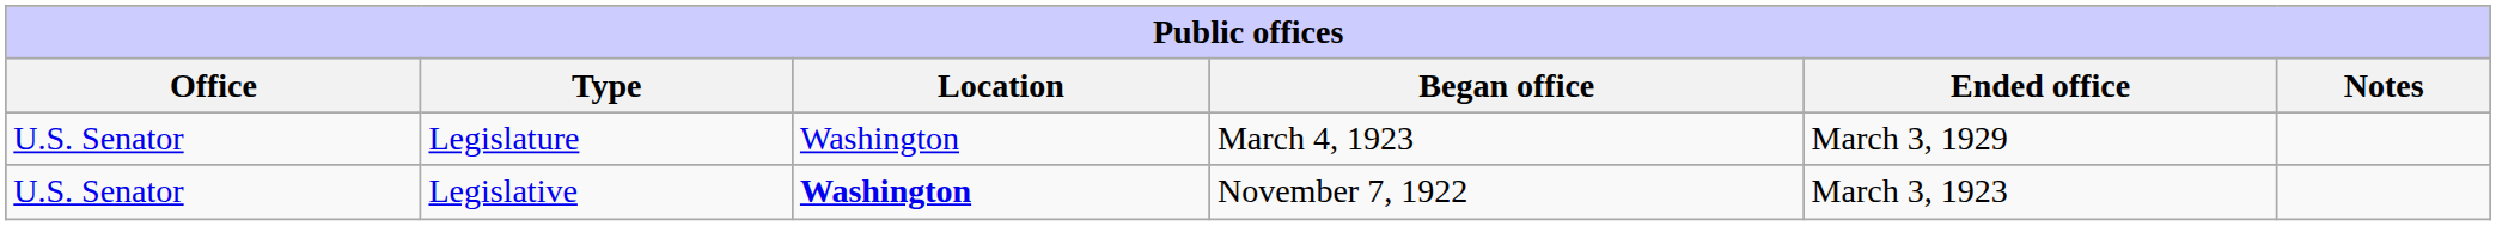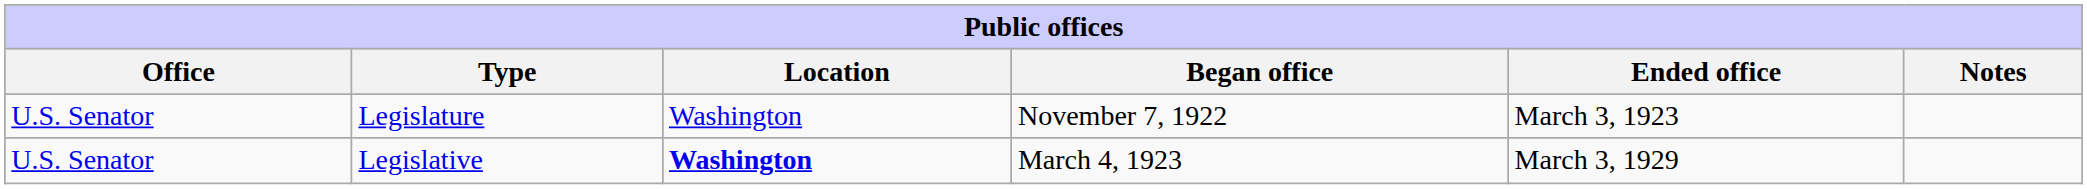 <table class=wikitable style="width: 94%" style="text-align: center;" align="center">
 <tr bgcolor=#cccccc>
 <th colspan=7 style="background: #ccccff;">Public offices</th>
 </tr>
 <tr>
 <th>Office</th>
 <th>Type</th>
 <th>Location</th>
 <th>Began office</th>
 <th>Ended office</th>
 <th>Notes</th>
 </tr>
 <tr>
 <td><a href='#'>U.S. Senator</a></td>
 <td><a href='#'>Legislature</a></td>
 <td><a href='#'>Washington</a></td>
-<td>March 4, 1923</td>
-<td>March 3, 1929</td>
+<td>November 7, 1922</td>
+<td>March 3, 1923</td>
 <td></td>
 </tr>
 <tr>
 <td><a href='#'>U.S. Senator</a></td>
 <td><a href='#'>Legislative</a></td>
 <td><strong><a href='#'>Washington</a></strong></td>
-<td>November 7, 1922</td>
-<td>March 3, 1923</td>
+<td>March 4, 1923</td>
+<td>March 3, 1929</td>
 <td></td>
 </tr>
 </table>
